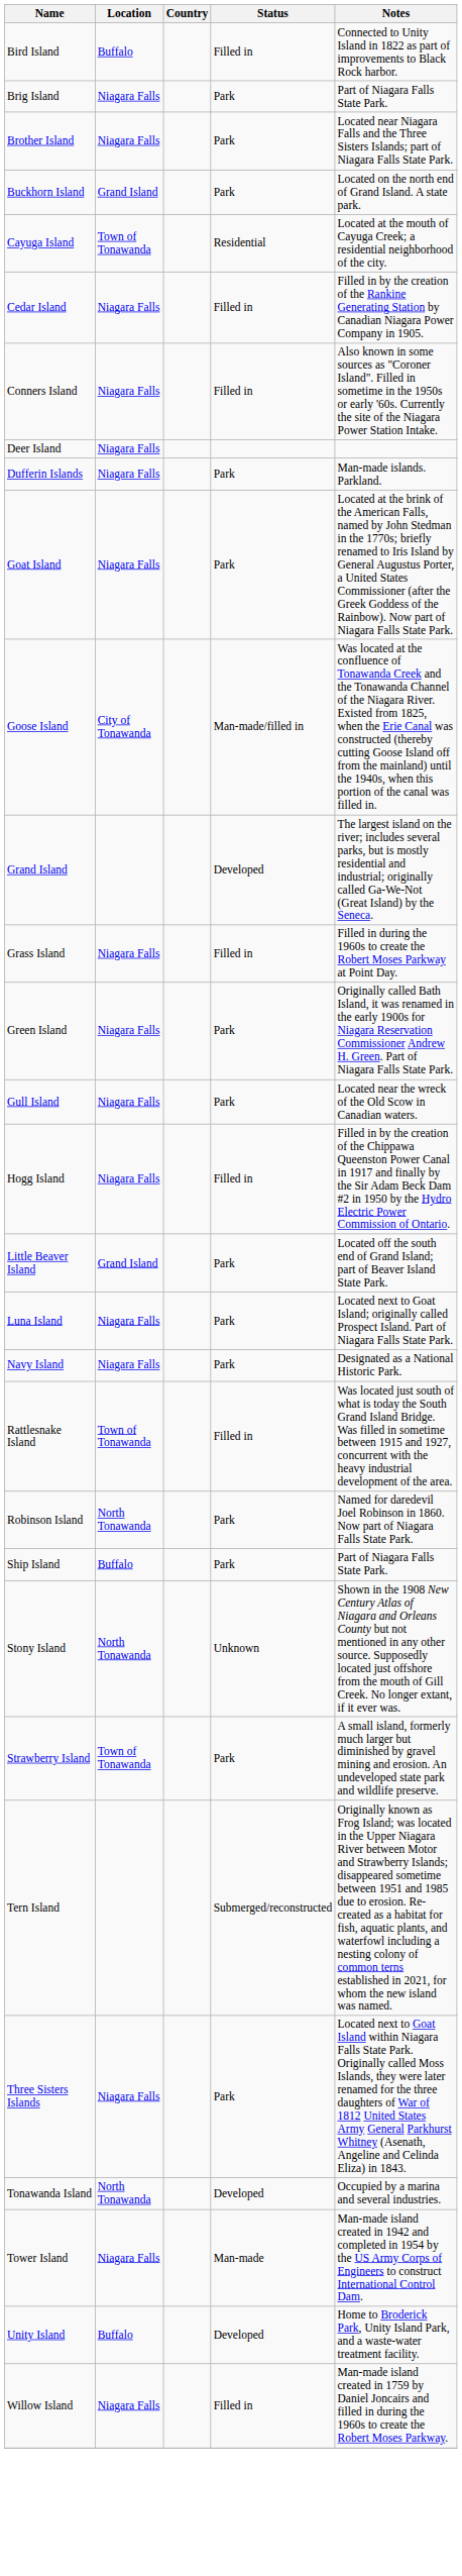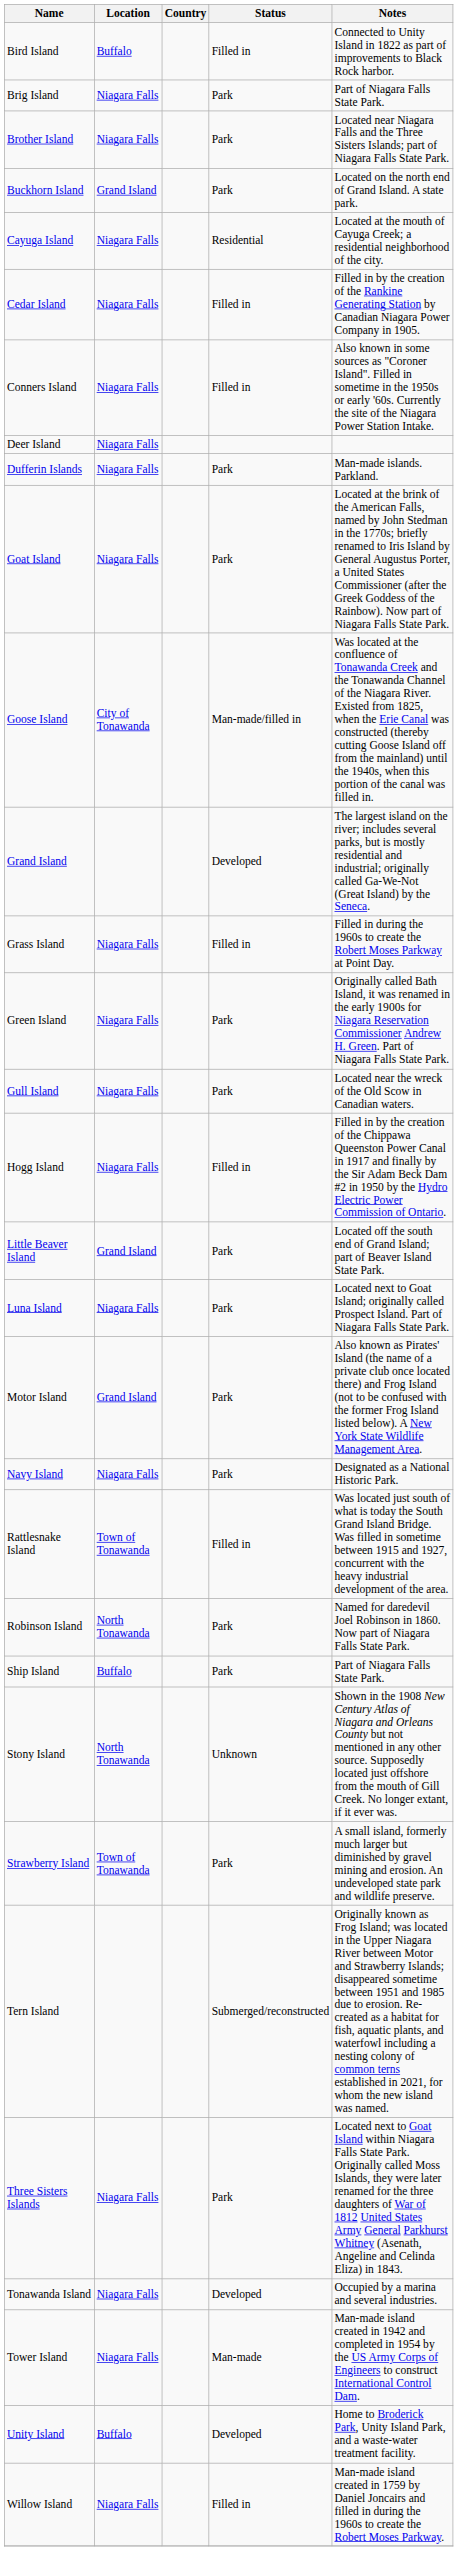 <table class="wikitable sortable" style="margin:1em auto;">
 <tr>
 <th>Name</th>
 <th>Location</th>
 <th>Country</th>
 <th>Status</th>
 <th class="unsortable">Notes</th>
 </tr>
 <tr>
 <td>Bird Island</td>
 <td><a href='#'>Buffalo</a></td>
 <td nowrap></td>
 <td>Filled in</td>
 <td>Connected to Unity Island in 1822 as part of improvements to Black Rock harbor.</td>
 </tr>
 <tr>
 <td>Brig Island</td>
 <td><a href='#'>Niagara Falls</a></td>
 <td></td>
 <td>Park</td>
 <td>Part of Niagara Falls State Park.</td>
 </tr>
 <tr>
 <td><a href='#'>Brother Island</a></td>
 <td><a href='#'>Niagara Falls</a></td>
 <td nowrap></td>
 <td>Park</td>
 <td>Located near Niagara Falls and the Three Sisters Islands; part of Niagara Falls State Park.</td>
 </tr>
 <tr>
 <td><a href='#'>Buckhorn Island</a></td>
 <td><a href='#'>Grand Island</a></td>
 <td nowrap></td>
 <td>Park</td>
 <td>Located on the north end of Grand Island. A state park.</td>
 </tr>
 <tr>
 <td><a href='#'>Cayuga Island</a></td>
-<td><a href='#'>Town of Tonawanda</a></td>
+<td><a href='#'>Niagara Falls</a></td>
 <td></td>
 <td>Residential</td>
 <td>Located at the mouth of Cayuga Creek; a residential neighborhood of the city.</td>
 </tr>
 <tr>
 <td><a href='#'>Cedar Island</a></td>
 <td><a href='#'>Niagara Falls</a></td>
 <td></td>
 <td>Filled in</td>
 <td>Filled in by the creation of the <a href='#'>Rankine Generating Station</a> by Canadian Niagara Power Company in 1905.</td>
 </tr>
 <tr>
 <td>Conners Island</td>
 <td><a href='#'>Niagara Falls</a></td>
 <td></td>
 <td>Filled in</td>
 <td>Also known in some sources as "Coroner Island". Filled in sometime in the 1950s or early '60s. Currently the site of the Niagara Power Station Intake.</td>
 </tr>
 <tr>
 <td>Deer Island</td>
 <td><a href='#'>Niagara Falls</a></td>
 <td></td>
 <td></td>
 <td></td>
 </tr>
 <tr>
 <td><a href='#'>Dufferin Islands</a></td>
 <td><a href='#'>Niagara Falls</a></td>
 <td></td>
 <td>Park</td>
 <td>Man-made islands. Parkland.</td>
 </tr>
 <tr>
 <td><a href='#'>Goat Island</a></td>
 <td><a href='#'>Niagara Falls</a></td>
 <td></td>
 <td>Park</td>
 <td>Located at the brink of the American Falls, named by John Stedman in the 1770s; briefly renamed to Iris Island by General Augustus Porter, a United States Commissioner (after the Greek Goddess of the Rainbow). Now part of Niagara Falls State Park.</td>
 </tr>
 <tr>
 <td><a href='#'>Goose Island</a></td>
 <td><a href='#'>City of Tonawanda</a></td>
 <td></td>
 <td>Man-made/filled in</td>
 <td>Was located at the confluence of <a href='#'>Tonawanda Creek</a> and the Tonawanda Channel of the Niagara River. Existed from 1825, when the <a href='#'>Erie Canal</a> was constructed (thereby cutting Goose Island off from the mainland) until the 1940s, when this portion of the canal was filled in.</td>
 </tr>
 <tr>
 <td><a href='#'>Grand Island</a></td>
 <td></td>
 <td></td>
 <td>Developed</td>
 <td>The largest island on the river; includes several parks, but is mostly residential and industrial; originally called Ga-We-Not (Great Island) by the <a href='#'>Seneca</a>.</td>
 </tr>
 <tr>
 <td>Grass Island</td>
 <td><a href='#'>Niagara Falls</a></td>
 <td></td>
 <td>Filled in</td>
 <td>Filled in during the 1960s to create the <a href='#'>Robert Moses Parkway</a> at Point Day.</td>
 </tr>
 <tr>
 <td>Green Island</td>
 <td><a href='#'>Niagara Falls</a></td>
 <td></td>
 <td>Park</td>
 <td>Originally called Bath Island, it was renamed in the early 1900s for <a href='#'>Niagara Reservation Commissioner</a> <a href='#'>Andrew H. Green</a>. Part of Niagara Falls State Park.</td>
 </tr>
 <tr>
 <td><a href='#'>Gull Island</a></td>
 <td><a href='#'>Niagara Falls</a></td>
 <td></td>
 <td>Park</td>
 <td>Located near the wreck of the Old Scow in Canadian waters.</td>
 </tr>
 <tr>
 <td>Hogg Island</td>
 <td><a href='#'>Niagara Falls</a></td>
 <td></td>
 <td>Filled in</td>
 <td>Filled in by the creation of the Chippawa Queenston Power Canal in 1917 and finally by the Sir Adam Beck Dam #2 in 1950 by the <a href='#'>Hydro Electric Power Commission of Ontario</a>.</td>
 </tr>
 <tr>
 <td><a href='#'>Little Beaver Island</a></td>
 <td><a href='#'>Grand Island</a></td>
 <td nowrap></td>
 <td>Park</td>
 <td>Located off the south end of Grand Island; part of Beaver Island State Park.</td>
 </tr>
 <tr>
 <td><a href='#'>Luna Island</a></td>
 <td nowrap><a href='#'>Niagara Falls</a></td>
 <td></td>
 <td>Park</td>
 <td>Located next to Goat Island; originally called Prospect Island. Part of Niagara Falls State Park.</td>
 </tr>
 <tr>
+<td>Motor Island</td>
+<td><a href='#'>Grand Island</a></td>
+<td></td>
+<td>Park</td>
+<td>Also known as Pirates' Island (the name of a private club once located there) and Frog Island (not to be confused with the former Frog Island listed below). A <a href='#'>New York State Wildlife Management Area</a>.</td>
+</tr>
+<tr>
 <td><a href='#'>Navy Island</a></td>
 <td><a href='#'>Niagara Falls</a></td>
 <td></td>
 <td>Park</td>
 <td>Designated as a National Historic Park.</td>
 </tr>
 <tr>
 <td>Rattlesnake Island</td>
 <td><a href='#'>Town of Tonawanda</a></td>
 <td></td>
 <td>Filled in</td>
 <td>Was located just south of what is today the South Grand Island Bridge. Was filled in sometime between 1915 and 1927, concurrent with the heavy industrial development of the area.</td>
 </tr>
 <tr>
 <td>Robinson Island</td>
 <td><a href='#'>North Tonawanda</a></td>
 <td></td>
 <td>Park</td>
 <td>Named for daredevil Joel Robinson in 1860. Now part of Niagara Falls State Park.</td>
 </tr>
 <tr>
 <td>Ship Island</td>
 <td><a href='#'>Buffalo</a></td>
 <td></td>
 <td>Park</td>
 <td>Part of Niagara Falls State Park.</td>
 </tr>
 <tr>
 <td>Stony Island</td>
 <td><a href='#'>North Tonawanda</a></td>
 <td></td>
 <td>Unknown</td>
 <td>Shown in the 1908 <em>New Century Atlas of Niagara and Orleans County</em> but not mentioned in any other source. Supposedly located just offshore from the mouth of Gill Creek. No longer extant, if it ever was.</td>
 </tr>
 <tr>
 <td><a href='#'>Strawberry Island</a></td>
 <td><a href='#'>Town of Tonawanda</a></td>
 <td></td>
 <td>Park</td>
 <td>A small island, formerly much larger but diminished by gravel mining and erosion. An undeveloped state park and wildlife preserve.</td>
 </tr>
 <tr>
 <td>Tern Island</td>
 <td></td>
 <td></td>
 <td>Submerged/reconstructed</td>
 <td>Originally known as Frog Island; was located in the Upper Niagara River between Motor and Strawberry Islands; disappeared sometime between 1951 and 1985 due to erosion. Re-created as a habitat for fish, aquatic plants, and waterfowl including a nesting colony of <a href='#'>common terns</a> established in 2021, for whom the new island was named.</td>
 </tr>
 <tr>
 <td><a href='#'>Three Sisters Islands</a></td>
 <td><a href='#'>Niagara Falls</a></td>
 <td></td>
 <td>Park</td>
 <td>Located next to <a href='#'>Goat Island</a> within Niagara Falls State Park. Originally called Moss Islands, they were later renamed for the three daughters of <a href='#'>War of 1812</a> <a href='#'>United States Army</a> <a href='#'>General</a> <a href='#'>Parkhurst Whitney</a> (Asenath, Angeline and Celinda Eliza) in 1843.</td>
 </tr>
 <tr>
 <td nowrap>Tonawanda Island</td>
-<td><a href='#'>North Tonawanda</a></td>
+<td><a href='#'>Niagara Falls</a></td>
 <td></td>
 <td>Developed</td>
 <td>Occupied by a marina and several industries.</td>
 </tr>
 <tr>
 <td>Tower Island</td>
 <td><a href='#'>Niagara Falls</a></td>
 <td></td>
 <td>Man-made</td>
 <td>Man-made island created in 1942 and completed in 1954 by the <a href='#'>US Army Corps of Engineers</a> to construct <a href='#'>International Control Dam</a>.</td>
 </tr>
 <tr>
 <td><a href='#'>Unity Island</a></td>
 <td><a href='#'>Buffalo</a></td>
 <td></td>
 <td>Developed</td>
 <td>Home to <a href='#'>Broderick Park</a>, Unity Island Park, and a waste-water treatment facility.</td>
 </tr>
 <tr>
 <td>Willow Island</td>
 <td><a href='#'>Niagara Falls</a></td>
 <td></td>
 <td>Filled in</td>
 <td>Man-made island created in 1759 by Daniel Joncairs and filled in during the 1960s to create the <a href='#'>Robert Moses Parkway</a>.</td>
 </tr>
 <tr>
 </tr>
 </table>
